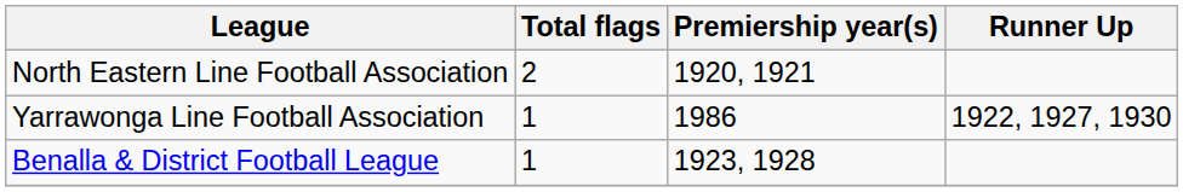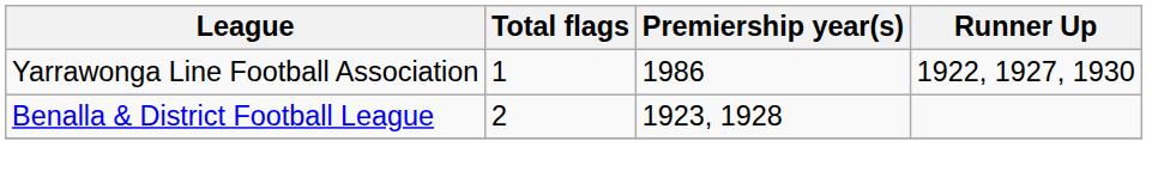 <table class="wikitable">
 <tr>
 <th>League</th>
 <th>Total flags</th>
 <th>Premiership year(s)</th>
 <th>Runner Up</th>
-</tr>
-<tr>
-<td>North Eastern Line Football Association</td>
-<td>2</td>
-<td>1920, 1921</td>
-<td></td>
 </tr>
 <tr>
 <td>Yarrawonga Line Football Association</td>
 <td>1</td>
 <td>1986</td>
 <td>1922, 1927, 1930</td>
 </tr>
 <tr>
 <td><a href='#'>Benalla & District Football League</a></td>
-<td>1</td>
+<td>2</td>
 <td>1923, 1928</td>
 <td></td>
 </tr>
 <tr>
 </tr>
 </table>
